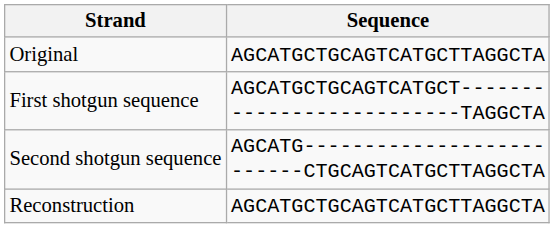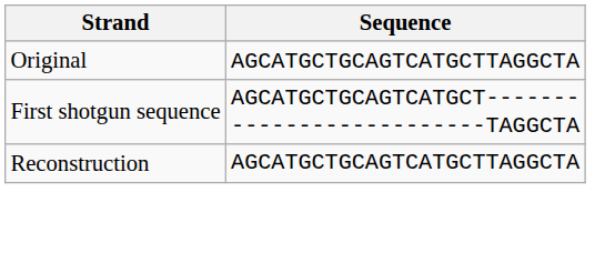 <table class="wikitable">
 <tr>
 <th>Strand</th>
 <th>Sequence</th>
 </tr>
 <tr>
 <td>Original</td>
 <td><code><big>AGCATGCTGCAGTCATGCTTAGGCTA</big></code></td>
 </tr>
 <tr>
 <td>First shotgun sequence</td>
 <td><code><big>AGCATGCTGCAGTCATGCT-------</big></code><br><code><big>-------------------TAGGCTA</big></code></td>
 </tr>
 <tr>
-<td>Second shotgun sequence</td>
-<td><code><big>AGCATG--------------------</big></code><br><code><big>------CTGCAGTCATGCTTAGGCTA</big></code></td>
-</tr>
-<tr>
 <td>Reconstruction</td>
 <td><code><big>AGCATGCTGCAGTCATGCTTAGGCTA</big></code></td>
 </tr>
 </table>
